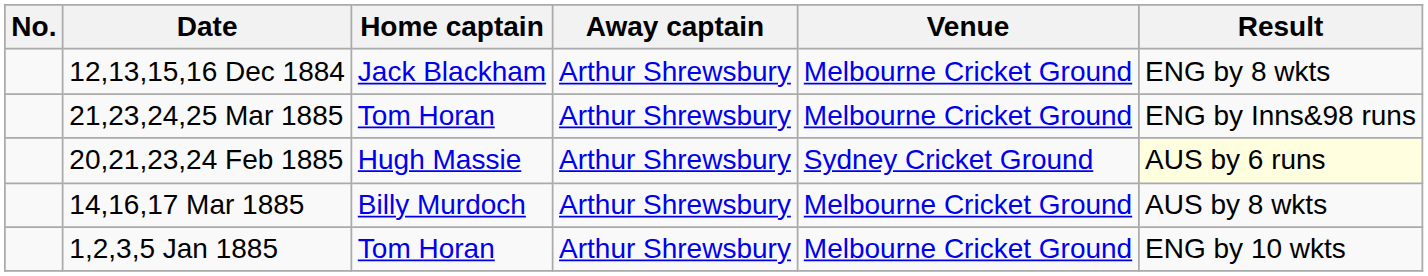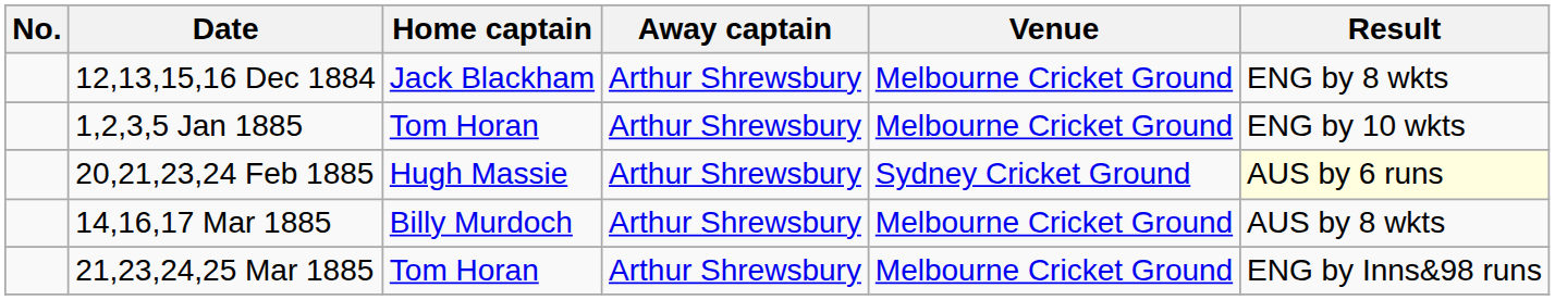 <table class="wikitable">
 <tr style="background:#efefef;">
 <th>No.</th>
 <th>Date</th>
 <th>Home captain</th>
 <th>Away captain</th>
 <th>Venue</th>
 <th>Result</th>
 </tr>
 <tr>
 <td></td>
 <td>12,13,15,16 Dec 1884</td>
 <td><a href='#'>Jack Blackham</a></td>
 <td><a href='#'>Arthur Shrewsbury</a></td>
 <td><a href='#'>Melbourne Cricket Ground</a></td>
 <td>ENG by 8 wkts</td>
 </tr>
 <tr>
 <td></td>
-<td>21,23,24,25 Mar 1885</td>
+<td>1,2,3,5 Jan 1885</td>
 <td><a href='#'>Tom Horan</a></td>
 <td><a href='#'>Arthur Shrewsbury</a></td>
 <td><a href='#'>Melbourne Cricket Ground</a></td>
-<td>ENG by Inns&98 runs</td>
+<td>ENG by 10 wkts</td>
 </tr>
 <tr>
 <td></td>
 <td>20,21,23,24 Feb 1885</td>
 <td><a href='#'>Hugh Massie</a></td>
 <td><a href='#'>Arthur Shrewsbury</a></td>
 <td><a href='#'>Sydney Cricket Ground</a></td>
 <td style="background: lightyellow;">AUS by 6 runs</td>
 </tr>
 <tr>
 <td></td>
 <td>14,16,17 Mar 1885</td>
 <td><a href='#'>Billy Murdoch</a></td>
 <td><a href='#'>Arthur Shrewsbury</a></td>
 <td><a href='#'>Melbourne Cricket Ground</a></td>
 <td>AUS by 8 wkts</td>
 </tr>
 <tr>
 <td></td>
-<td>1,2,3,5 Jan 1885</td>
+<td>21,23,24,25 Mar 1885</td>
 <td><a href='#'>Tom Horan</a></td>
 <td><a href='#'>Arthur Shrewsbury</a></td>
 <td><a href='#'>Melbourne Cricket Ground</a></td>
-<td>ENG by 10 wkts</td>
+<td>ENG by Inns&98 runs</td>
 </tr>
 </table>
